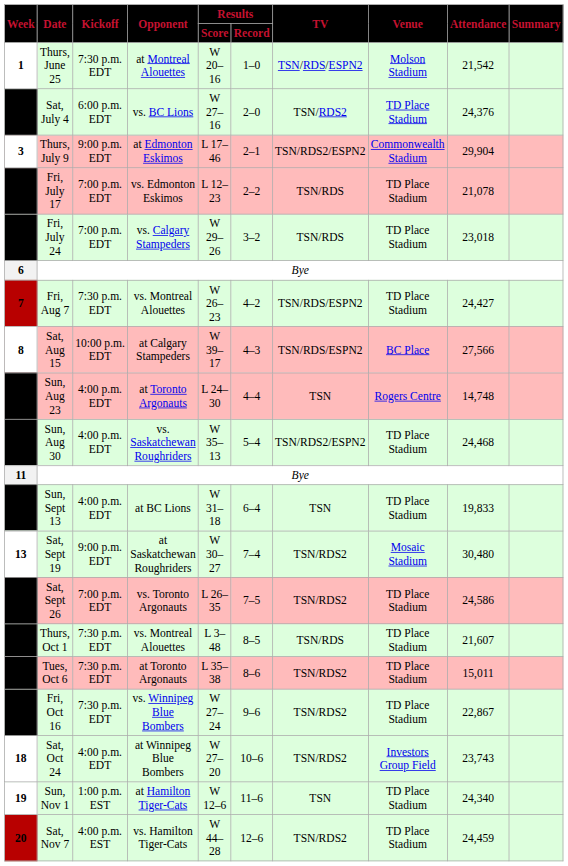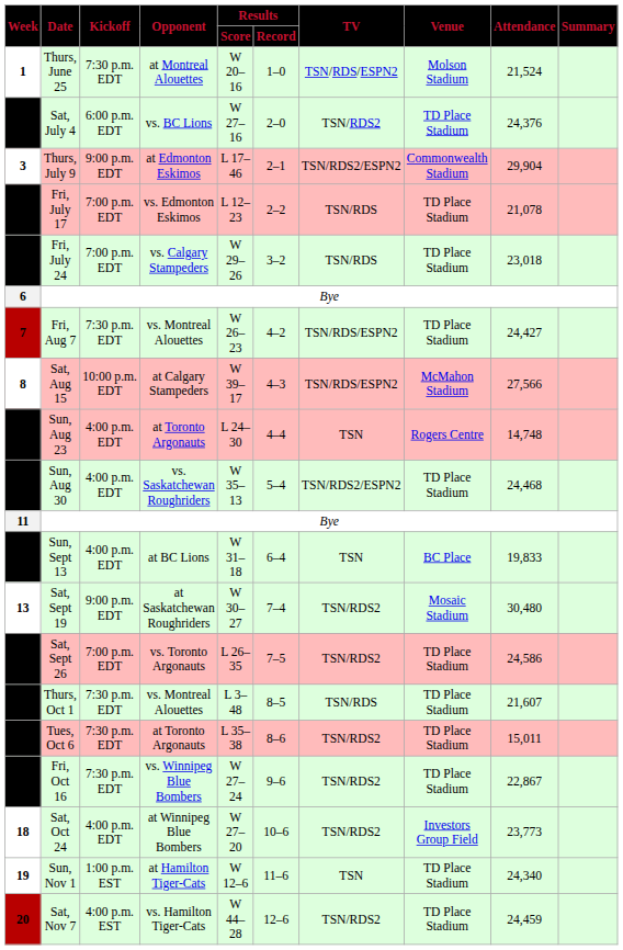 <table class="wikitable" style="font-size: 95%;">
 <tr>
 <th style="background:#000000;color:#C51230;" rowspan=2>Week</th>
 <th style="background:#000000;color:#C51230;" rowspan=2>Date</th>
 <th style="background:#000000;color:#C51230;" rowspan=2>Kickoff</th>
 <th style="background:#000000;color:#C51230;" rowspan=2>Opponent</th>
 <th style="background:#000000;color:#C51230;" colspan=2>Results</th>
 <th style="background:#000000;color:#C51230;" rowspan=2>TV</th>
 <th style="background:#000000;color:#C51230;" rowspan=2>Venue</th>
 <th style="background:#000000;color:#C51230;" rowspan=2>Attendance</th>
 <th style="background:#000000;color:#C51230;" rowspan=2>Summary</th>
 </tr>
 <tr>
 <th style="background:#000000;color:#C51230;">Score</th>
 <th style="background:#000000;color:#C51230;">Record</th>
 </tr>
 <tr align="center" bgcolor="#ddffdd">
 <td style="text-align:center; background:white;"><span><strong>1</strong></span></td>
 <td align="center">Thurs, June 25</td>
 <td align="center">7:30 p.m. EDT</td>
 <td align="center">at <a href='#'>Montreal Alouettes</a></td>
 <td align="center">W 20–16</td>
 <td align="center">1–0</td>
 <td align="center"><a href='#'>TSN</a>/<a href='#'>RDS</a>/<a href='#'>ESPN2</a></td>
 <td align="center"><a href='#'>Molson Stadium</a></td>
-<td align="center">21,542</td>
+<td align="center">21,524</td>
 <td align="center"></td>
 </tr>
 <tr align="center" bgcolor="#ddffdd">
 <td style="text-align:center; background:black;"><span><strong>2</strong></span></td>
 <td align="center">Sat, July 4</td>
 <td align="center">6:00 p.m. EDT</td>
 <td align="center">vs. <a href='#'>BC Lions</a></td>
 <td align="center">W 27–16</td>
 <td align="center">2–0</td>
 <td align="center">TSN/<a href='#'>RDS2</a></td>
 <td align="center"><a href='#'>TD Place Stadium</a></td>
 <td align="center">24,376</td>
 <td align="center"></td>
 </tr>
 <tr align="center" bgcolor="#ffbbbb">
 <td style="text-align:center; background:white;"><span><strong>3</strong></span></td>
 <td align="center">Thurs, July 9</td>
 <td align="center">9:00 p.m. EDT</td>
 <td align="center">at <a href='#'>Edmonton Eskimos</a></td>
 <td align="center">L 17–46</td>
 <td align="center">2–1</td>
 <td align="center">TSN/RDS2/ESPN2</td>
 <td align="center"><a href='#'>Commonwealth Stadium</a></td>
 <td align="center">29,904</td>
 <td align="center"></td>
 </tr>
 <tr align="center" bgcolor="#ffbbbb">
 <td style="text-align:center; background:black;"><span><strong>4</strong></span></td>
 <td align="center">Fri, July 17</td>
 <td align="center">7:00 p.m. EDT</td>
 <td align="center">vs. Edmonton Eskimos</td>
 <td align="center">L 12–23</td>
 <td align="center">2–2</td>
 <td align="center">TSN/RDS</td>
 <td align="center">TD Place Stadium</td>
 <td align="center">21,078</td>
 <td align="center"></td>
 </tr>
 <tr align="center" bgcolor="#ddffdd">
 <td style="text-align:center; background:black;"><span><strong>5</strong></span></td>
 <td align="center">Fri, July 24</td>
 <td align="center">7:00 p.m. EDT</td>
 <td align="center">vs. <a href='#'>Calgary Stampeders</a></td>
 <td align="center">W 29–26 </td>
 <td align="center">3–2</td>
 <td align="center">TSN/RDS</td>
 <td align="center">TD Place Stadium</td>
 <td align="center">23,018</td>
 <td align="center"></td>
 </tr>
 <tr align="center" bgcolor="#ffffff">
 <th align="center"><strong>6</strong></th>
 <td colspan=9 align="center" valign="middle"><em>Bye</em></td>
 </tr>
 <tr align="center" bgcolor="#ddffdd">
 <td style="text-align:center; background:#B80000;"><span><strong>7</strong></span></td>
 <td align="center">Fri, Aug 7</td>
 <td align="center">7:30 p.m. EDT</td>
 <td align="center">vs. Montreal Alouettes</td>
 <td align="center">W 26–23</td>
 <td align="center">4–2</td>
 <td align="center">TSN/RDS/ESPN2</td>
 <td align="center">TD Place Stadium</td>
 <td align="center">24,427</td>
 <td align="center"></td>
 </tr>
 <tr align="center" bgcolor="#ffbbbb">
 <td style="text-align:center; background:white;"><span><strong>8</strong></span></td>
 <td align="center">Sat, Aug 15</td>
 <td align="center">10:00 p.m. EDT</td>
 <td align="center">at Calgary Stampeders</td>
 <td align="center">W 39–17</td>
 <td align="center">4–3</td>
 <td align="center">TSN/RDS/ESPN2</td>
-<td align="center"><a href='#'>BC Place</a></td>
+<td align="center"><a href='#'>McMahon Stadium</a></td>
 <td align="center">27,566</td>
 <td align="center"></td>
 </tr>
 <tr align="center" bgcolor="#ffbbbb">
 <td style="text-align:center; background:black;"><span><strong>9</strong></span></td>
 <td align="center">Sun, Aug 23</td>
 <td align="center">4:00 p.m. EDT</td>
 <td align="center">at <a href='#'>Toronto Argonauts</a></td>
 <td align="center">L 24–30</td>
 <td align="center">4–4</td>
 <td align="center">TSN</td>
 <td align="center"><a href='#'>Rogers Centre</a></td>
 <td align="center">14,748</td>
 <td align="center"></td>
 </tr>
 <tr align="center" bgcolor="#ddffdd">
 <td style="text-align:center; background:black;"><span><strong>10</strong></span></td>
 <td align="center">Sun, Aug 30</td>
 <td align="center">4:00 p.m. EDT</td>
 <td align="center">vs. <a href='#'>Saskatchewan Roughriders</a></td>
 <td align="center">W 35–13</td>
 <td align="center">5–4</td>
 <td align="center">TSN/RDS2/ESPN2</td>
 <td align="center">TD Place Stadium</td>
 <td align="center">24,468</td>
 <td align="center"></td>
 </tr>
 <tr align="center" bgcolor="#ffffff">
 <th align="center"><strong>11</strong></th>
 <td colspan=9 align="center" valign="middle"><em>Bye</em></td>
 </tr>
 <tr align="center" bgcolor="#ddffdd">
 <td style="text-align:center; background:black;"><span><strong>12</strong></span></td>
 <td align="center">Sun, Sept 13</td>
 <td align="center">4:00 p.m. EDT</td>
 <td align="center">at BC Lions</td>
 <td align="center">W 31–18</td>
 <td align="center">6–4</td>
 <td align="center">TSN</td>
-<td align="center">TD Place Stadium</td>
+<td align="center"><a href='#'>BC Place</a></td>
 <td align="center">19,833</td>
 <td align="center"></td>
 </tr>
 <tr align="center" bgcolor="#ddffdd">
 <td style="text-align:center; background:white;"><span><strong>13</strong></span></td>
 <td align="center">Sat, Sept 19</td>
 <td align="center">9:00 p.m. EDT</td>
 <td align="center">at Saskatchewan Roughriders</td>
 <td align="center">W 30–27</td>
 <td align="center">7–4</td>
 <td align="center">TSN/RDS2</td>
 <td align="center"><a href='#'>Mosaic Stadium</a></td>
 <td align="center">30,480</td>
 <td align="center"></td>
 </tr>
 <tr align="center" bgcolor="#ffbbbb">
 <td style="text-align:center; background:black;"><span><strong>14</strong></span></td>
 <td align="center">Sat, Sept 26</td>
 <td align="center">7:00 p.m. EDT</td>
 <td align="center">vs. Toronto Argonauts</td>
 <td align="center">L 26–35</td>
 <td align="center">7–5</td>
 <td align="center">TSN/RDS2</td>
 <td align="center">TD Place Stadium</td>
 <td align="center">24,586</td>
 <td align="center"></td>
 </tr>
 <tr align="center" bgcolor="#ddffdd">
 <td style="text-align:center; background:black;"><span><strong>15</strong></span></td>
 <td align="center">Thurs, Oct 1</td>
 <td align="center">7:30 p.m. EDT</td>
 <td align="center">vs. Montreal Alouettes</td>
 <td align="center">L 3–48</td>
 <td align="center">8–5</td>
 <td align="center">TSN/RDS</td>
 <td align="center">TD Place Stadium</td>
 <td align="center">21,607</td>
 <td align="center"></td>
 </tr>
 <tr align="center" bgcolor="#ffbbbb">
 <td style="text-align:center; background:black;"><span><strong>16</strong></span></td>
 <td align="center">Tues, Oct 6</td>
 <td align="center">7:30 p.m. EDT</td>
 <td align="center">at Toronto Argonauts</td>
 <td align="center">L 35–38</td>
 <td align="center">8–6</td>
 <td align="center">TSN/RDS2</td>
 <td align="center">TD Place Stadium</td>
 <td align="center">15,011</td>
 <td align="center"></td>
 </tr>
 <tr align="center" bgcolor="#ddffdd">
 <td style="text-align:center; background:black;"><span><strong>17</strong></span></td>
 <td align="center">Fri, Oct 16</td>
 <td align="center">7:30 p.m. EDT</td>
 <td align="center">vs. <a href='#'>Winnipeg Blue Bombers</a></td>
 <td align="center">W 27–24</td>
 <td align="center">9–6</td>
 <td align="center">TSN/RDS2</td>
 <td align="center">TD Place Stadium</td>
 <td align="center">22,867</td>
 <td align="center"></td>
 </tr>
 <tr align="center" bgcolor="#ddffdd">
 <td style="text-align:center; background:white;"><span><strong>18</strong></span></td>
 <td align="center">Sat, Oct 24</td>
 <td align="center">4:00 p.m. EDT</td>
 <td align="center">at Winnipeg Blue Bombers</td>
 <td align="center">W 27–20</td>
 <td align="center">10–6</td>
 <td align="center">TSN/RDS2</td>
 <td align="center"><a href='#'>Investors Group Field</a></td>
-<td align="center">23,743</td>
+<td align="center">23,773</td>
 <td align="center"></td>
 </tr>
 <tr align="center" bgcolor="#ddffdd">
 <td style="text-align:center; background:white;"><span><strong>19</strong></span></td>
 <td align="center">Sun, Nov 1</td>
 <td align="center">1:00 p.m. EST</td>
 <td align="center">at <a href='#'>Hamilton Tiger-Cats</a></td>
 <td align="center">W 12–6</td>
 <td align="center">11–6</td>
 <td align="center">TSN</td>
 <td align="center">TD Place Stadium</td>
 <td align="center">24,340</td>
 <td align="center"></td>
 </tr>
 <tr align="center" bgcolor="#ddffdd">
 <td style="text-align:center; background:#B80000;"><span><strong>20</strong></span></td>
 <td align="center">Sat, Nov 7</td>
 <td align="center">4:00 p.m. EST</td>
 <td align="center">vs. Hamilton Tiger-Cats</td>
 <td align="center">W 44–28</td>
 <td align="center">12–6</td>
 <td align="center">TSN/RDS2</td>
 <td align="center">TD Place Stadium</td>
 <td align="center">24,459</td>
 <td align="center"></td>
 </tr>
 </table>
